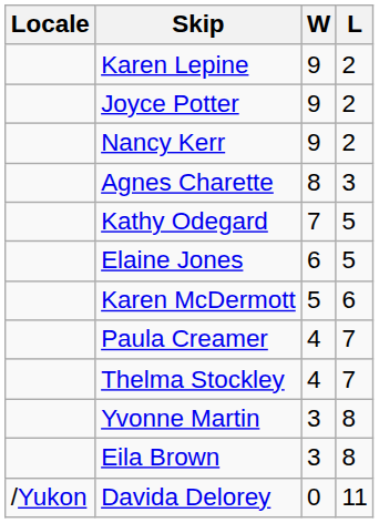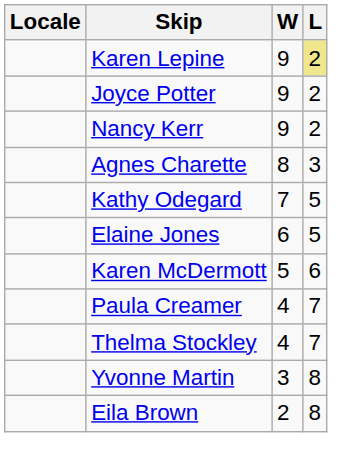 <table class="wikitable" border="1">
 <tr>
 <th>Locale</th>
 <th>Skip</th>
 <th>W</th>
 <th>L</th>
 </tr>
 <tr>
 <td></td>
 <td><a href='#'>Karen Lepine</a></td>
 <td>9</td>
-<td>2</td>
+<td style="background: khaki;">2</td>
 </tr>
 <tr>
 <td></td>
 <td><a href='#'>Joyce Potter</a></td>
 <td>9</td>
 <td>2</td>
 </tr>
 <tr>
 <td></td>
 <td><a href='#'>Nancy Kerr</a></td>
 <td>9</td>
 <td>2</td>
 </tr>
 <tr>
 <td></td>
 <td><a href='#'>Agnes Charette</a></td>
 <td>8</td>
 <td>3</td>
 </tr>
 <tr>
 <td></td>
 <td><a href='#'>Kathy Odegard</a></td>
 <td>7</td>
 <td>5</td>
 </tr>
 <tr>
 <td></td>
 <td><a href='#'>Elaine Jones</a></td>
 <td>6</td>
 <td>5</td>
 </tr>
 <tr>
 <td></td>
 <td><a href='#'>Karen McDermott</a></td>
 <td>5</td>
 <td>6</td>
 </tr>
 <tr>
 <td></td>
 <td><a href='#'>Paula Creamer</a></td>
 <td>4</td>
 <td>7</td>
 </tr>
 <tr>
 <td></td>
 <td><a href='#'>Thelma Stockley</a></td>
 <td>4</td>
 <td>7</td>
 </tr>
 <tr>
 <td></td>
 <td><a href='#'>Yvonne Martin</a></td>
 <td>3</td>
 <td>8</td>
 </tr>
 <tr>
 <td></td>
 <td><a href='#'>Eila Brown</a></td>
-<td>3</td>
+<td>2</td>
 <td>8</td>
 </tr>
-<tr>
-<td>/<a href='#'>Yukon</a></td>
-<td><a href='#'>Davida Delorey</a></td>
-<td>0</td>
-<td>11</td>
-</tr>
 </table>
